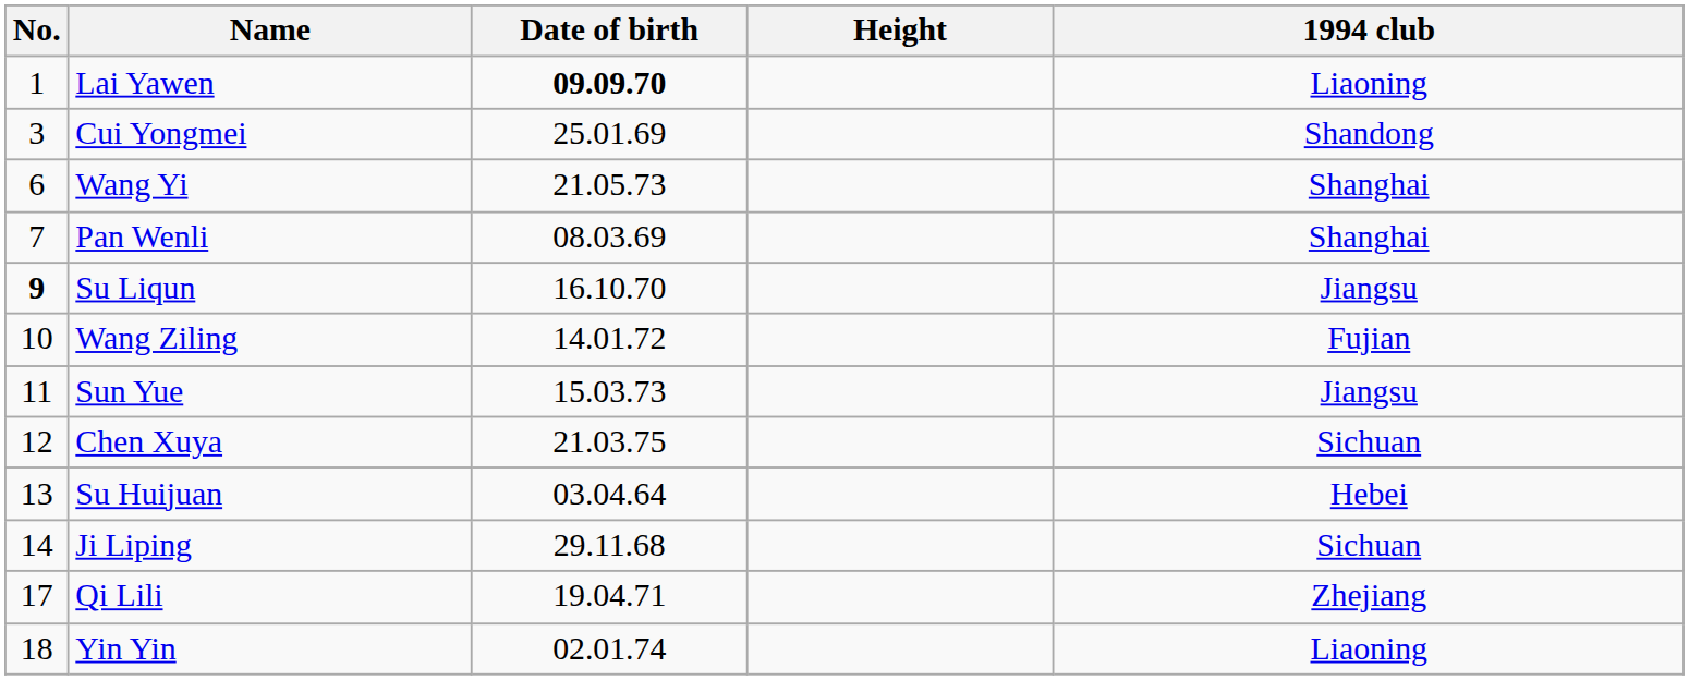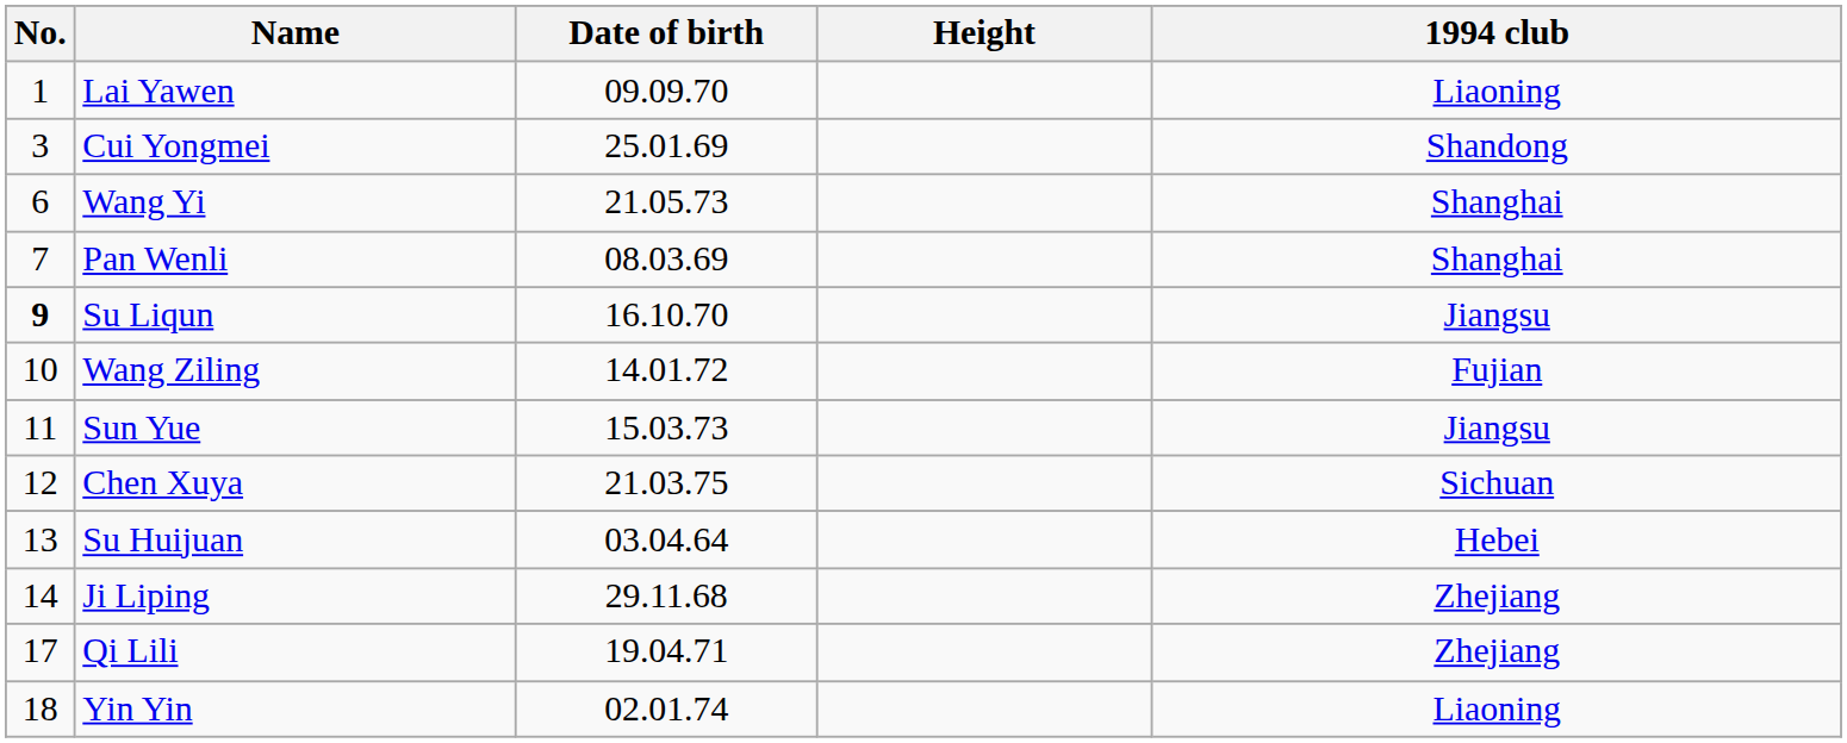 <table class="wikitable sortable" style="text-align:center;">
 <tr>
 <th>No.</th>
 <th style="width:12em">Name</th>
 <th style="width:8em">Date of birth</th>
 <th style="width:9em">Height</th>
 <th style="width:19em">1994 club</th>
 </tr>
 <tr>
 <td>1</td>
 <td align=left><a href='#'>Lai Yawen</a></td>
-<td><strong>09.09.70</strong></td>
+<td>09.09.70</td>
 <td></td>
 <td><a href='#'>Liaoning</a></td>
 </tr>
 <tr>
 <td>3</td>
 <td align=left><a href='#'>Cui Yongmei</a></td>
 <td>25.01.69</td>
 <td></td>
 <td><a href='#'>Shandong</a></td>
 </tr>
 <tr>
 <td>6</td>
 <td align=left><a href='#'>Wang Yi</a></td>
 <td>21.05.73</td>
 <td></td>
 <td><a href='#'>Shanghai</a></td>
 </tr>
 <tr>
 <td>7</td>
 <td align=left><a href='#'>Pan Wenli</a></td>
 <td>08.03.69</td>
 <td></td>
 <td><a href='#'>Shanghai</a></td>
 </tr>
 <tr>
 <td><strong>9</strong></td>
 <td align=left><a href='#'>Su Liqun</a></td>
 <td>16.10.70</td>
 <td></td>
 <td><a href='#'>Jiangsu</a></td>
 </tr>
 <tr>
 <td>10</td>
 <td align=left><a href='#'>Wang Ziling</a></td>
 <td>14.01.72</td>
 <td></td>
 <td><a href='#'>Fujian</a></td>
 </tr>
 <tr>
 <td>11</td>
 <td align=left><a href='#'>Sun Yue</a></td>
 <td>15.03.73</td>
 <td></td>
 <td><a href='#'>Jiangsu</a></td>
 </tr>
 <tr>
 <td>12</td>
 <td align=left><a href='#'>Chen Xuya</a></td>
 <td>21.03.75</td>
 <td></td>
 <td><a href='#'>Sichuan</a></td>
 </tr>
 <tr>
 <td>13</td>
 <td align=left><a href='#'>Su Huijuan</a></td>
 <td>03.04.64</td>
 <td></td>
 <td><a href='#'>Hebei</a></td>
 </tr>
 <tr>
 <td>14</td>
 <td align=left><a href='#'>Ji Liping</a></td>
 <td>29.11.68</td>
 <td></td>
-<td><a href='#'>Sichuan</a></td>
+<td><a href='#'>Zhejiang</a></td>
 </tr>
 <tr>
 <td>17</td>
 <td align=left><a href='#'>Qi Lili</a></td>
 <td>19.04.71</td>
 <td></td>
 <td><a href='#'>Zhejiang</a></td>
 </tr>
 <tr>
 <td>18</td>
 <td align=left><a href='#'>Yin Yin</a></td>
 <td>02.01.74</td>
 <td></td>
 <td><a href='#'>Liaoning</a></td>
 </tr>
 </table>
